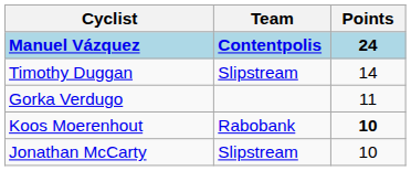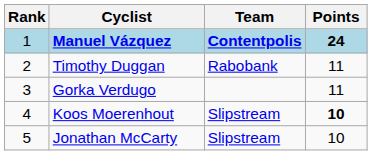 <table class="wikitable" style="font-size:95%;width:360px;">
 <tr>
+<th width=5%>Rank</th>
 <th width=50%>Cyclist</th>
 <th width=27%>Team</th>
 <th width=18%>Points</th>
 </tr>
 <tr bgcolor=lightblue>
+<td align=center>1</td>
 <td> <strong><a href='#'>Manuel Vázquez</a></strong></td>
 <td><strong><a href='#'>Contentpolis</a></strong></td>
 <td align=center><strong>24</strong></td>
 </tr>
 <tr>
+<td align=center>2</td>
 <td> <a href='#'>Timothy Duggan</a></td>
-<td><a href='#'>Slipstream</a></td>
-<td align=center>14</td>
+<td><a href='#'>Rabobank</a></td>
+<td align=center>11</td>
 </tr>
 <tr>
+<td align=center>3</td>
 <td> <a href='#'>Gorka Verdugo</a></td>
 <td></td>
 <td align=center>11</td>
 </tr>
 <tr>
+<td align=center>4</td>
 <td> <a href='#'>Koos Moerenhout</a></td>
-<td><a href='#'>Rabobank</a></td>
+<td><a href='#'>Slipstream</a></td>
 <td align=center><strong>10</strong></td>
 </tr>
 <tr>
+<td align=center>5</td>
 <td> <a href='#'>Jonathan McCarty</a></td>
 <td><a href='#'>Slipstream</a></td>
 <td align=center>10</td>
 </tr>
 </table>
